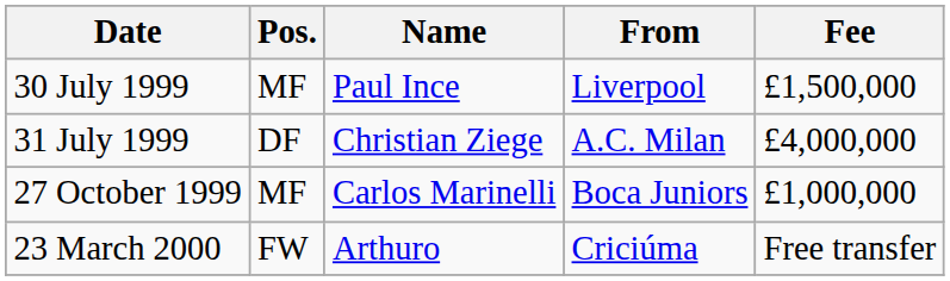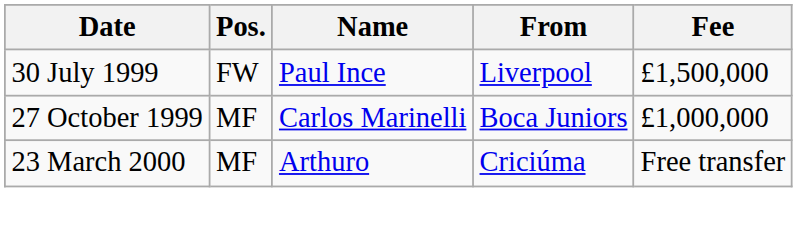 <table class="wikitable">
 <tr>
 <th>Date</th>
 <th>Pos.</th>
 <th>Name</th>
 <th>From</th>
 <th>Fee</th>
 </tr>
 <tr>
 <td>30 July 1999</td>
-<td>MF</td>
+<td>FW</td>
 <td><a href='#'>Paul Ince</a></td>
 <td><a href='#'>Liverpool</a></td>
 <td>£1,500,000</td>
-</tr>
-<tr>
-<td>31 July 1999</td>
-<td>DF</td>
-<td><a href='#'>Christian Ziege</a></td>
-<td><a href='#'>A.C. Milan</a></td>
-<td>£4,000,000</td>
 </tr>
 <tr>
 <td>27 October 1999</td>
 <td>MF</td>
 <td><a href='#'>Carlos Marinelli</a></td>
 <td><a href='#'>Boca Juniors</a></td>
 <td>£1,000,000</td>
 </tr>
 <tr>
 <td>23 March 2000</td>
-<td>FW</td>
+<td>MF</td>
 <td><a href='#'>Arthuro</a></td>
 <td><a href='#'>Criciúma</a></td>
 <td>Free transfer</td>
 </tr>
 </table>
